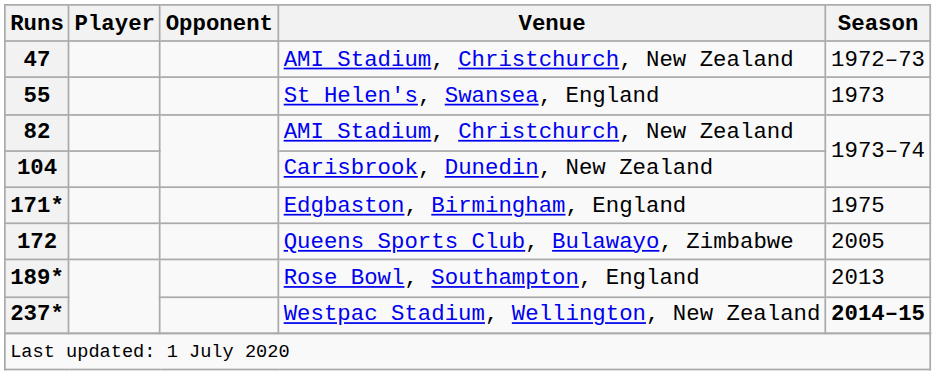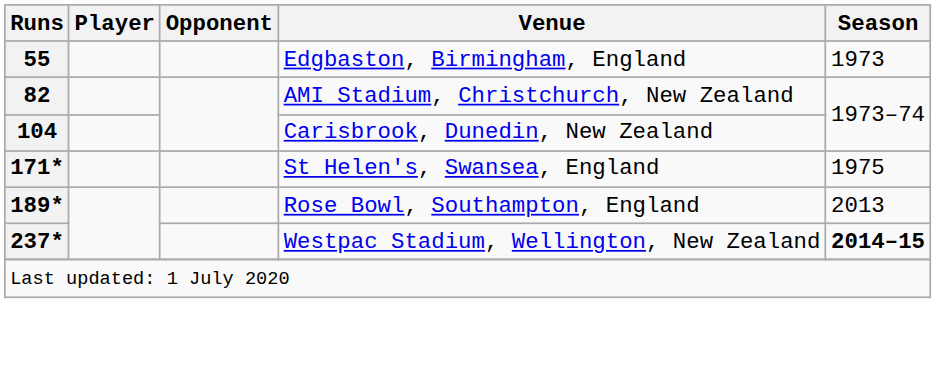 <table class="wikitable plainrowheaders sortable">
 <tr>
 <th scope=col>Runs</th>
 <th scope=col>Player</th>
 <th scope=col>Opponent</th>
 <th scope=col>Venue</th>
 <th scope=col>Season</th>
 </tr>
 <tr>
-<th>47</th>
-<td></td>
-<td></td>
-<td><a href='#'>AMI Stadium</a>, <a href='#'>Christchurch</a>, New Zealand</td>
-<td>1972–73</td>
-</tr>
-<tr>
 <th>55</th>
 <td></td>
 <td></td>
-<td><a href='#'>St Helen's</a>, <a href='#'>Swansea</a>, England</td>
+<td><a href='#'>Edgbaston</a>, <a href='#'>Birmingham</a>, England</td>
 <td>1973</td>
 </tr>
 <tr>
 <th>82</th>
 <td></td>
 <td rowspan=2></td>
 <td><a href='#'>AMI Stadium</a>, <a href='#'>Christchurch</a>, New Zealand</td>
 <td rowspan=2>1973–74</td>
 </tr>
 <tr>
 <th>104</th>
 <td></td>
 <td><a href='#'>Carisbrook</a>, <a href='#'>Dunedin</a>, New Zealand</td>
 </tr>
 <tr>
 <th>171*</th>
 <td></td>
 <td></td>
-<td><a href='#'>Edgbaston</a>, <a href='#'>Birmingham</a>, England</td>
+<td><a href='#'>St Helen's</a>, <a href='#'>Swansea</a>, England</td>
 <td>1975</td>
-</tr>
-<tr>
-<th>172</th>
-<td></td>
-<td></td>
-<td><a href='#'>Queens Sports Club</a>, <a href='#'>Bulawayo</a>, Zimbabwe</td>
-<td>2005</td>
 </tr>
 <tr>
 <th>189*</th>
 <td rowspan=2></td>
 <td></td>
 <td><a href='#'>Rose Bowl</a>, <a href='#'>Southampton</a>, England</td>
 <td>2013</td>
 </tr>
 <tr>
 <th>237*</th>
 <td></td>
 <td><a href='#'>Westpac Stadium</a>, <a href='#'>Wellington</a>, New Zealand</td>
 <td><strong>2014–15</strong></td>
 </tr>
 <tr>
 </tr>
 <tr class=sortbottom>
 <td colspan=5><small>Last updated: 1 July 2020</small></td>
 </tr>
 </table>
